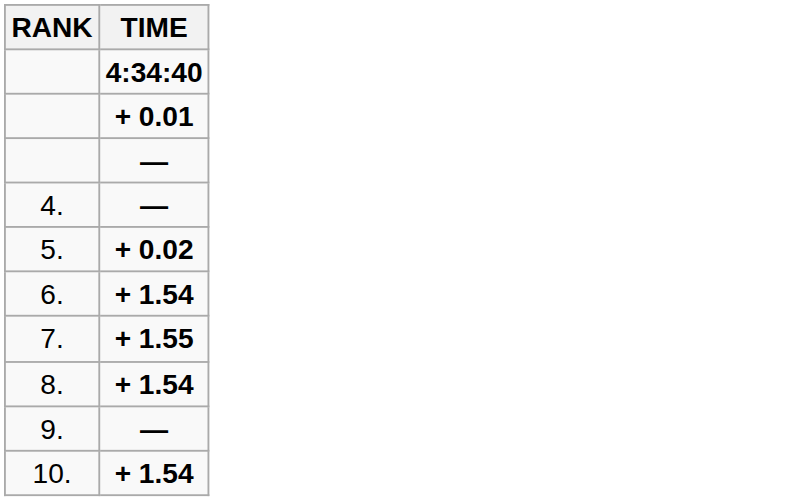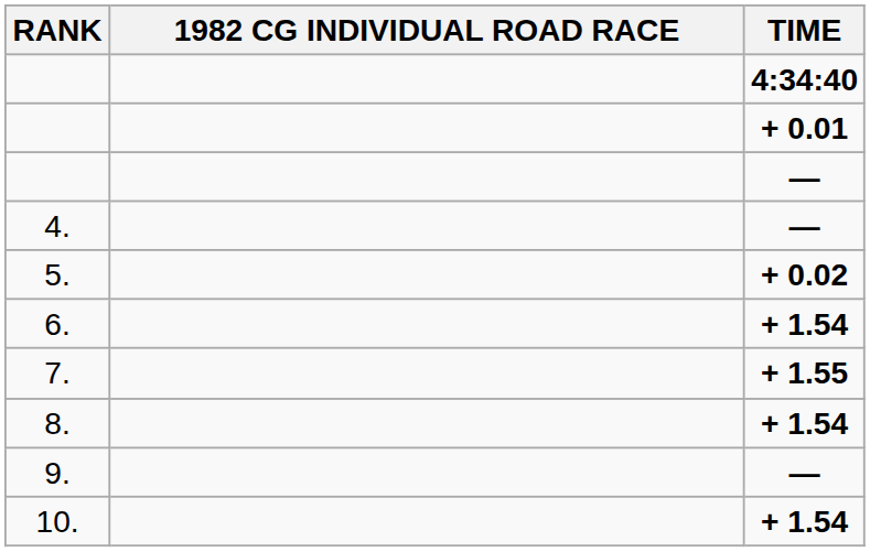 <table class="wikitable" style="font-size:95%;">
 <tr>
 <th>RANK</th>
+<th align="left" style="width: 20em">1982 CG INDIVIDUAL ROAD RACE</th>
 <th>TIME</th>
 </tr>
 <tr>
 <td align="center"></td>
+<td></td>
 <td align="center"><strong>4:34:40</strong></td>
 </tr>
 <tr>
 <td align="center"></td>
+<td></td>
 <td align="center"><strong>+ 0.01</strong></td>
 </tr>
 <tr>
 <td align="center"></td>
+<td></td>
 <td align="center"><strong>—</strong></td>
 </tr>
 <tr>
 <td align="center">4.</td>
+<td></td>
 <td align="center"><strong>—</strong></td>
 </tr>
 <tr>
 <td align="center">5.</td>
+<td></td>
 <td align="center"><strong>+ 0.02</strong></td>
 </tr>
 <tr>
 <td align="center">6.</td>
+<td></td>
 <td align="center"><strong>+ 1.54</strong></td>
 </tr>
 <tr>
 <td align="center">7.</td>
+<td></td>
 <td align="center"><strong>+ 1.55</strong></td>
 </tr>
 <tr>
 <td align="center">8.</td>
+<td></td>
 <td align="center"><strong>+ 1.54</strong></td>
 </tr>
 <tr>
 <td align="center">9.</td>
+<td></td>
 <td align="center"><strong>—</strong></td>
 </tr>
 <tr>
 <td align="center">10.</td>
+<td></td>
 <td align="center"><strong>+ 1.54</strong></td>
 </tr>
 </table>
